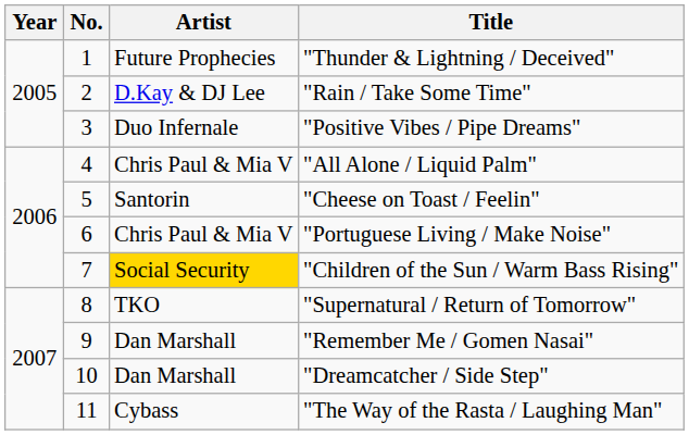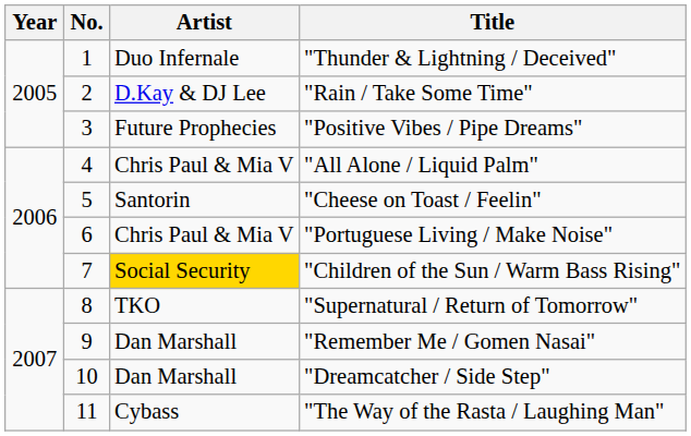 <table class="wikitable">
 <tr>
 <th width=35>Year</th>
 <th width=25>No.</th>
 <th>Artist</th>
 <th>Title</th>
 </tr>
 <tr>
 <td align=center rowspan=3>2005</td>
 <td align=center>1</td>
-<td>Future Prophecies</td>
+<td>Duo Infernale</td>
 <td>"Thunder & Lightning / Deceived"</td>
 </tr>
 <tr>
 <td align=center>2</td>
 <td><a href='#'>D.Kay</a> & DJ Lee</td>
 <td>"Rain / Take Some Time"</td>
 </tr>
 <tr>
 <td align=center>3</td>
-<td>Duo Infernale</td>
+<td>Future Prophecies</td>
 <td>"Positive Vibes / Pipe Dreams"</td>
 </tr>
 <tr>
 <td align=center rowspan=4>2006</td>
 <td align=center>4</td>
 <td>Chris Paul & Mia V</td>
 <td>"All Alone / Liquid Palm"</td>
 </tr>
 <tr>
 <td align=center>5</td>
 <td>Santorin</td>
 <td>"Cheese on Toast / Feelin"</td>
 </tr>
 <tr>
 <td align=center>6</td>
 <td>Chris Paul & Mia V</td>
 <td>"Portuguese Living / Make Noise"</td>
 </tr>
 <tr>
 <td align=center>7</td>
 <td style="background: gold;">Social Security</td>
 <td>"Children of the Sun / Warm Bass Rising"</td>
 </tr>
 <tr>
 <td align=center rowspan=4>2007</td>
 <td align=center>8</td>
 <td>TKO</td>
 <td>"Supernatural / Return of Tomorrow"</td>
 </tr>
 <tr>
 <td align=center>9</td>
 <td>Dan Marshall</td>
 <td>"Remember Me / Gomen Nasai"</td>
 </tr>
 <tr>
 <td align=center>10</td>
 <td>Dan Marshall</td>
 <td>"Dreamcatcher / Side Step"</td>
 </tr>
 <tr>
 <td align=center>11</td>
 <td>Cybass</td>
 <td>"The Way of the Rasta / Laughing Man"</td>
 </tr>
 </table>
